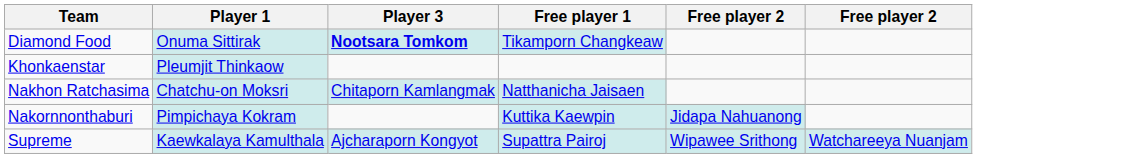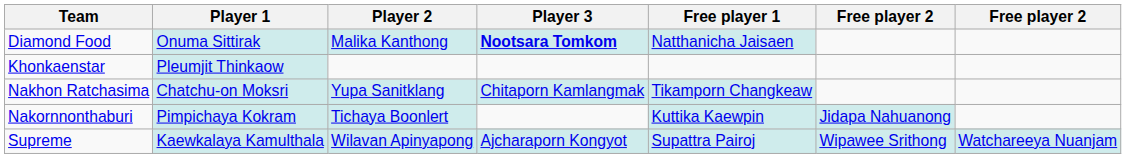 <table class="wikitable sortable">
 <tr>
 <th>Team</th>
 <th>Player 1</th>
+<th>Player 2</th>
 <th>Player 3</th>
 <th>Free player 1</th>
 <th>Free player 2</th>
 <th>Free player 2</th>
 </tr>
 <tr>
 <td><a href='#'>Diamond Food</a></td>
 <td style="background-color:#CFECEC"><a href='#'>Onuma Sittirak</a></td>
+<td style="background-color:#CFECEC"><a href='#'>Malika Kanthong</a></td>
 <td style="background-color:#CFECEC"><strong><a href='#'>Nootsara Tomkom</a></strong></td>
-<td style="background-color:#CFECEC"><a href='#'>Tikamporn Changkeaw</a></td>
+<td style="background-color:#CFECEC"><a href='#'>Natthanicha Jaisaen</a></td>
 <td></td>
 <td></td>
 </tr>
 <tr>
 <td><a href='#'>Khonkaenstar</a></td>
 <td style="background-color:#CFECEC"><a href='#'>Pleumjit Thinkaow</a></td>
 <td></td>
 <td></td>
 <td></td>
 <td></td>
+<td></td>
 </tr>
 <tr>
 <td><a href='#'>Nakhon Ratchasima</a></td>
 <td style="background-color:#CFECEC"><a href='#'>Chatchu-on Moksri</a></td>
+<td style="background-color:#CFECEC"><a href='#'>Yupa Sanitklang</a></td>
 <td style="background-color:#CFECEC"><a href='#'>Chitaporn Kamlangmak</a></td>
-<td style="background-color:#CFECEC"><a href='#'>Natthanicha Jaisaen</a></td>
+<td style="background-color:#CFECEC"><a href='#'>Tikamporn Changkeaw</a></td>
 <td></td>
 <td></td>
 </tr>
 <tr>
 <td><a href='#'>Nakornnonthaburi</a></td>
 <td style="background-color:#CFECEC"><a href='#'>Pimpichaya Kokram</a></td>
+<td style="background-color:#CFECEC"><a href='#'>Tichaya Boonlert</a></td>
 <td></td>
 <td style="background-color:#CFECEC"><a href='#'>Kuttika Kaewpin</a></td>
 <td style="background-color:#CFECEC"><a href='#'>Jidapa Nahuanong</a></td>
 <td></td>
 </tr>
 <tr>
 <td><a href='#'>Supreme</a></td>
 <td style="background-color:#CFECEC"><a href='#'>Kaewkalaya Kamulthala</a></td>
+<td style="background-color:#CFECEC"><a href='#'>Wilavan Apinyapong</a></td>
 <td style="background-color:#CFECEC"><a href='#'>Ajcharaporn Kongyot</a></td>
 <td style="background-color:#CFECEC"><a href='#'>Supattra Pairoj</a></td>
 <td style="background-color:#CFECEC"><a href='#'>Wipawee Srithong</a></td>
 <td style="background-color:#CFECEC"><a href='#'>Watchareeya Nuanjam</a></td>
 </tr>
 </table>
